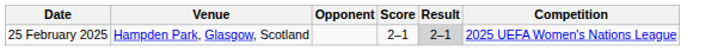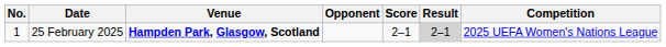 <table class="wikitable sortable">
 <tr>
+<th scope="col">No.</th>
 <th scope="col">Date</th>
 <th scope="col">Venue</th>
 <th scope="col">Opponent</th>
 <th scope="col">Score</th>
 <th scope="col">Result</th>
 <th scope="col">Competition</th>
 </tr>
 <tr>
+<td align="center">1</td>
 <td>25 February 2025</td>
-<td><a href='#'>Hampden Park</a>, <a href='#'>Glasgow</a>, Scotland</td>
+<td><strong><a href='#'>Hampden Park</a>, <a href='#'>Glasgow</a>, Scotland</strong></td>
 <td></td>
 <td align="center">2–1</td>
 <td align="center" style="background: lightgrey;">2–1</td>
 <td><a href='#'>2025 UEFA Women's Nations League</a></td>
 </tr>
 </table>
